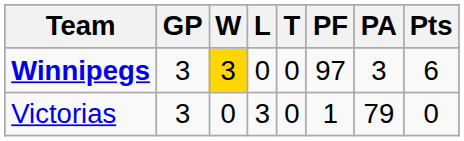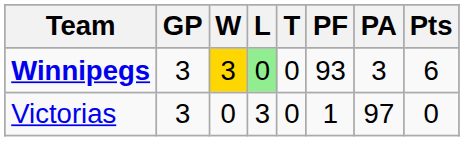 <table class="wikitable">
 <tr>
 <th>Team</th>
 <th>GP</th>
 <th>W</th>
 <th>L</th>
 <th>T</th>
 <th>PF</th>
 <th>PA</th>
 <th>Pts</th>
 </tr>
 <tr align="center">
 <td align="left"><strong><a href='#'>Winnipegs</a></strong></td>
 <td>3</td>
 <td style="background: gold;">3</td>
+<td style="background: lightgreen;">0</td>
 <td>0</td>
-<td>0</td>
-<td>97</td>
+<td>93</td>
 <td>3</td>
 <td>6</td>
 </tr>
 <tr align="center">
 <td align="left"><a href='#'>Victorias</a></td>
 <td>3</td>
 <td>0</td>
 <td>3</td>
 <td>0</td>
 <td>1</td>
-<td>79</td>
+<td>97</td>
 <td>0</td>
 </tr>
 </table>
